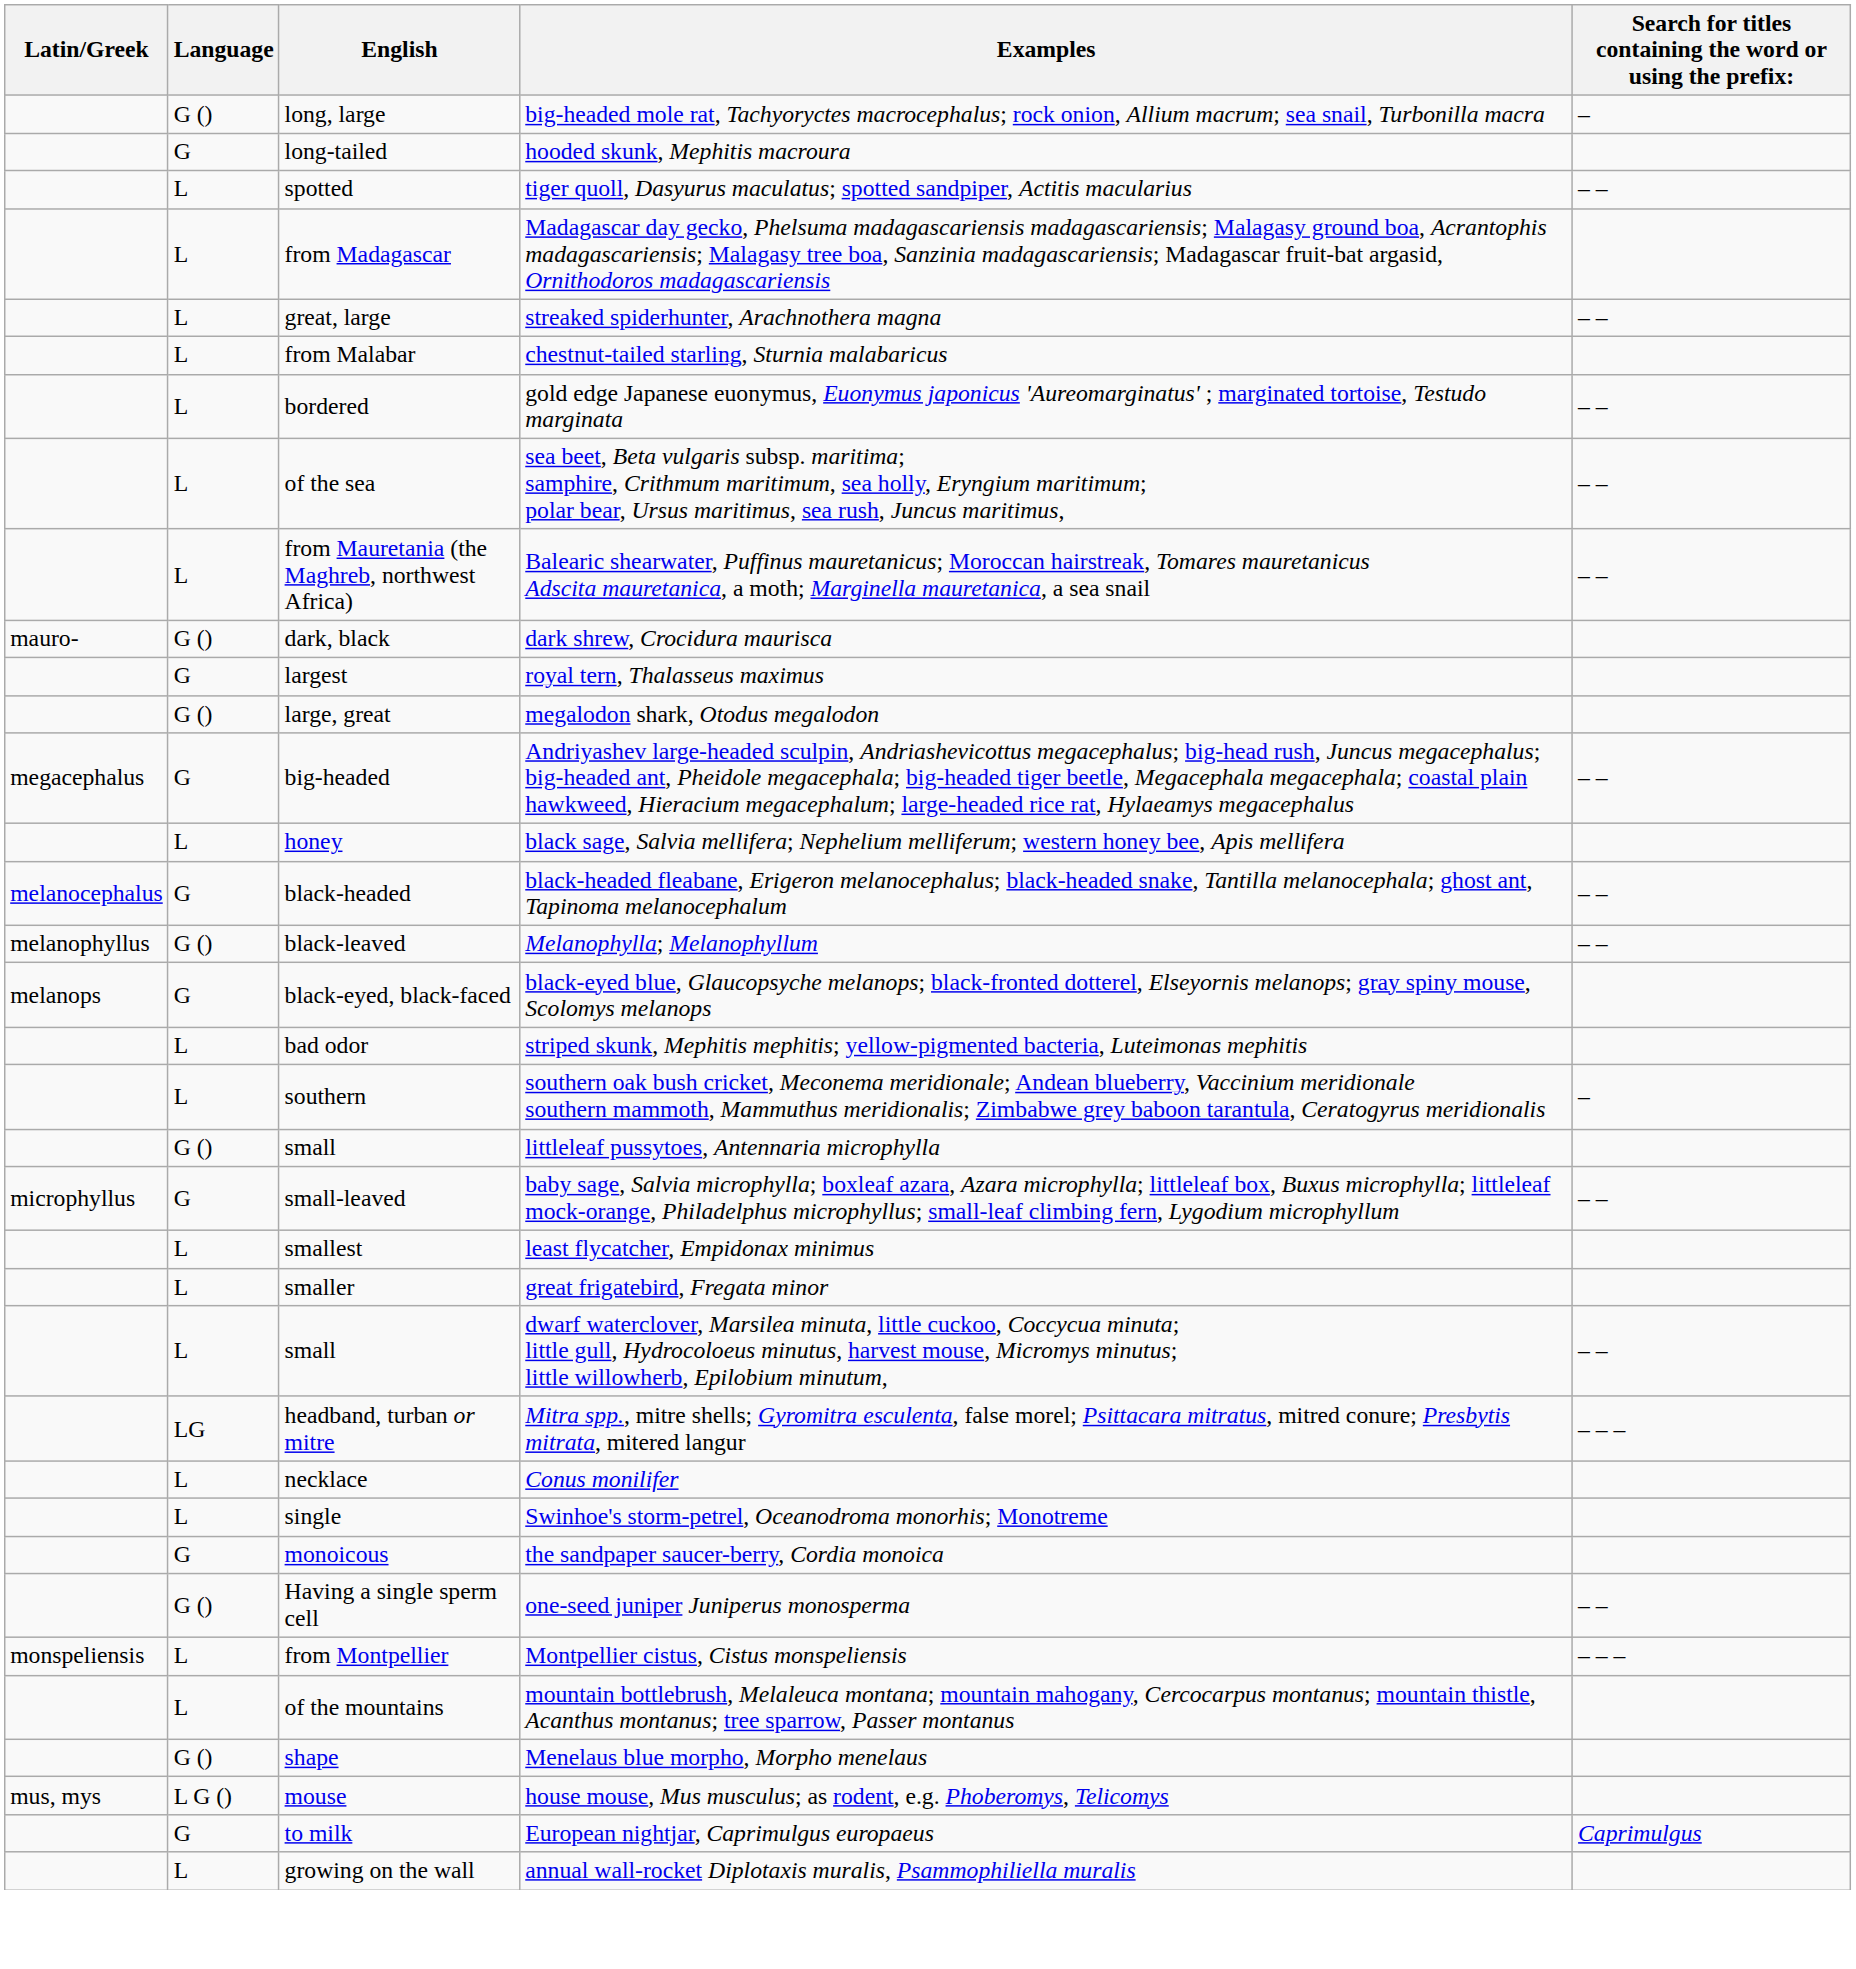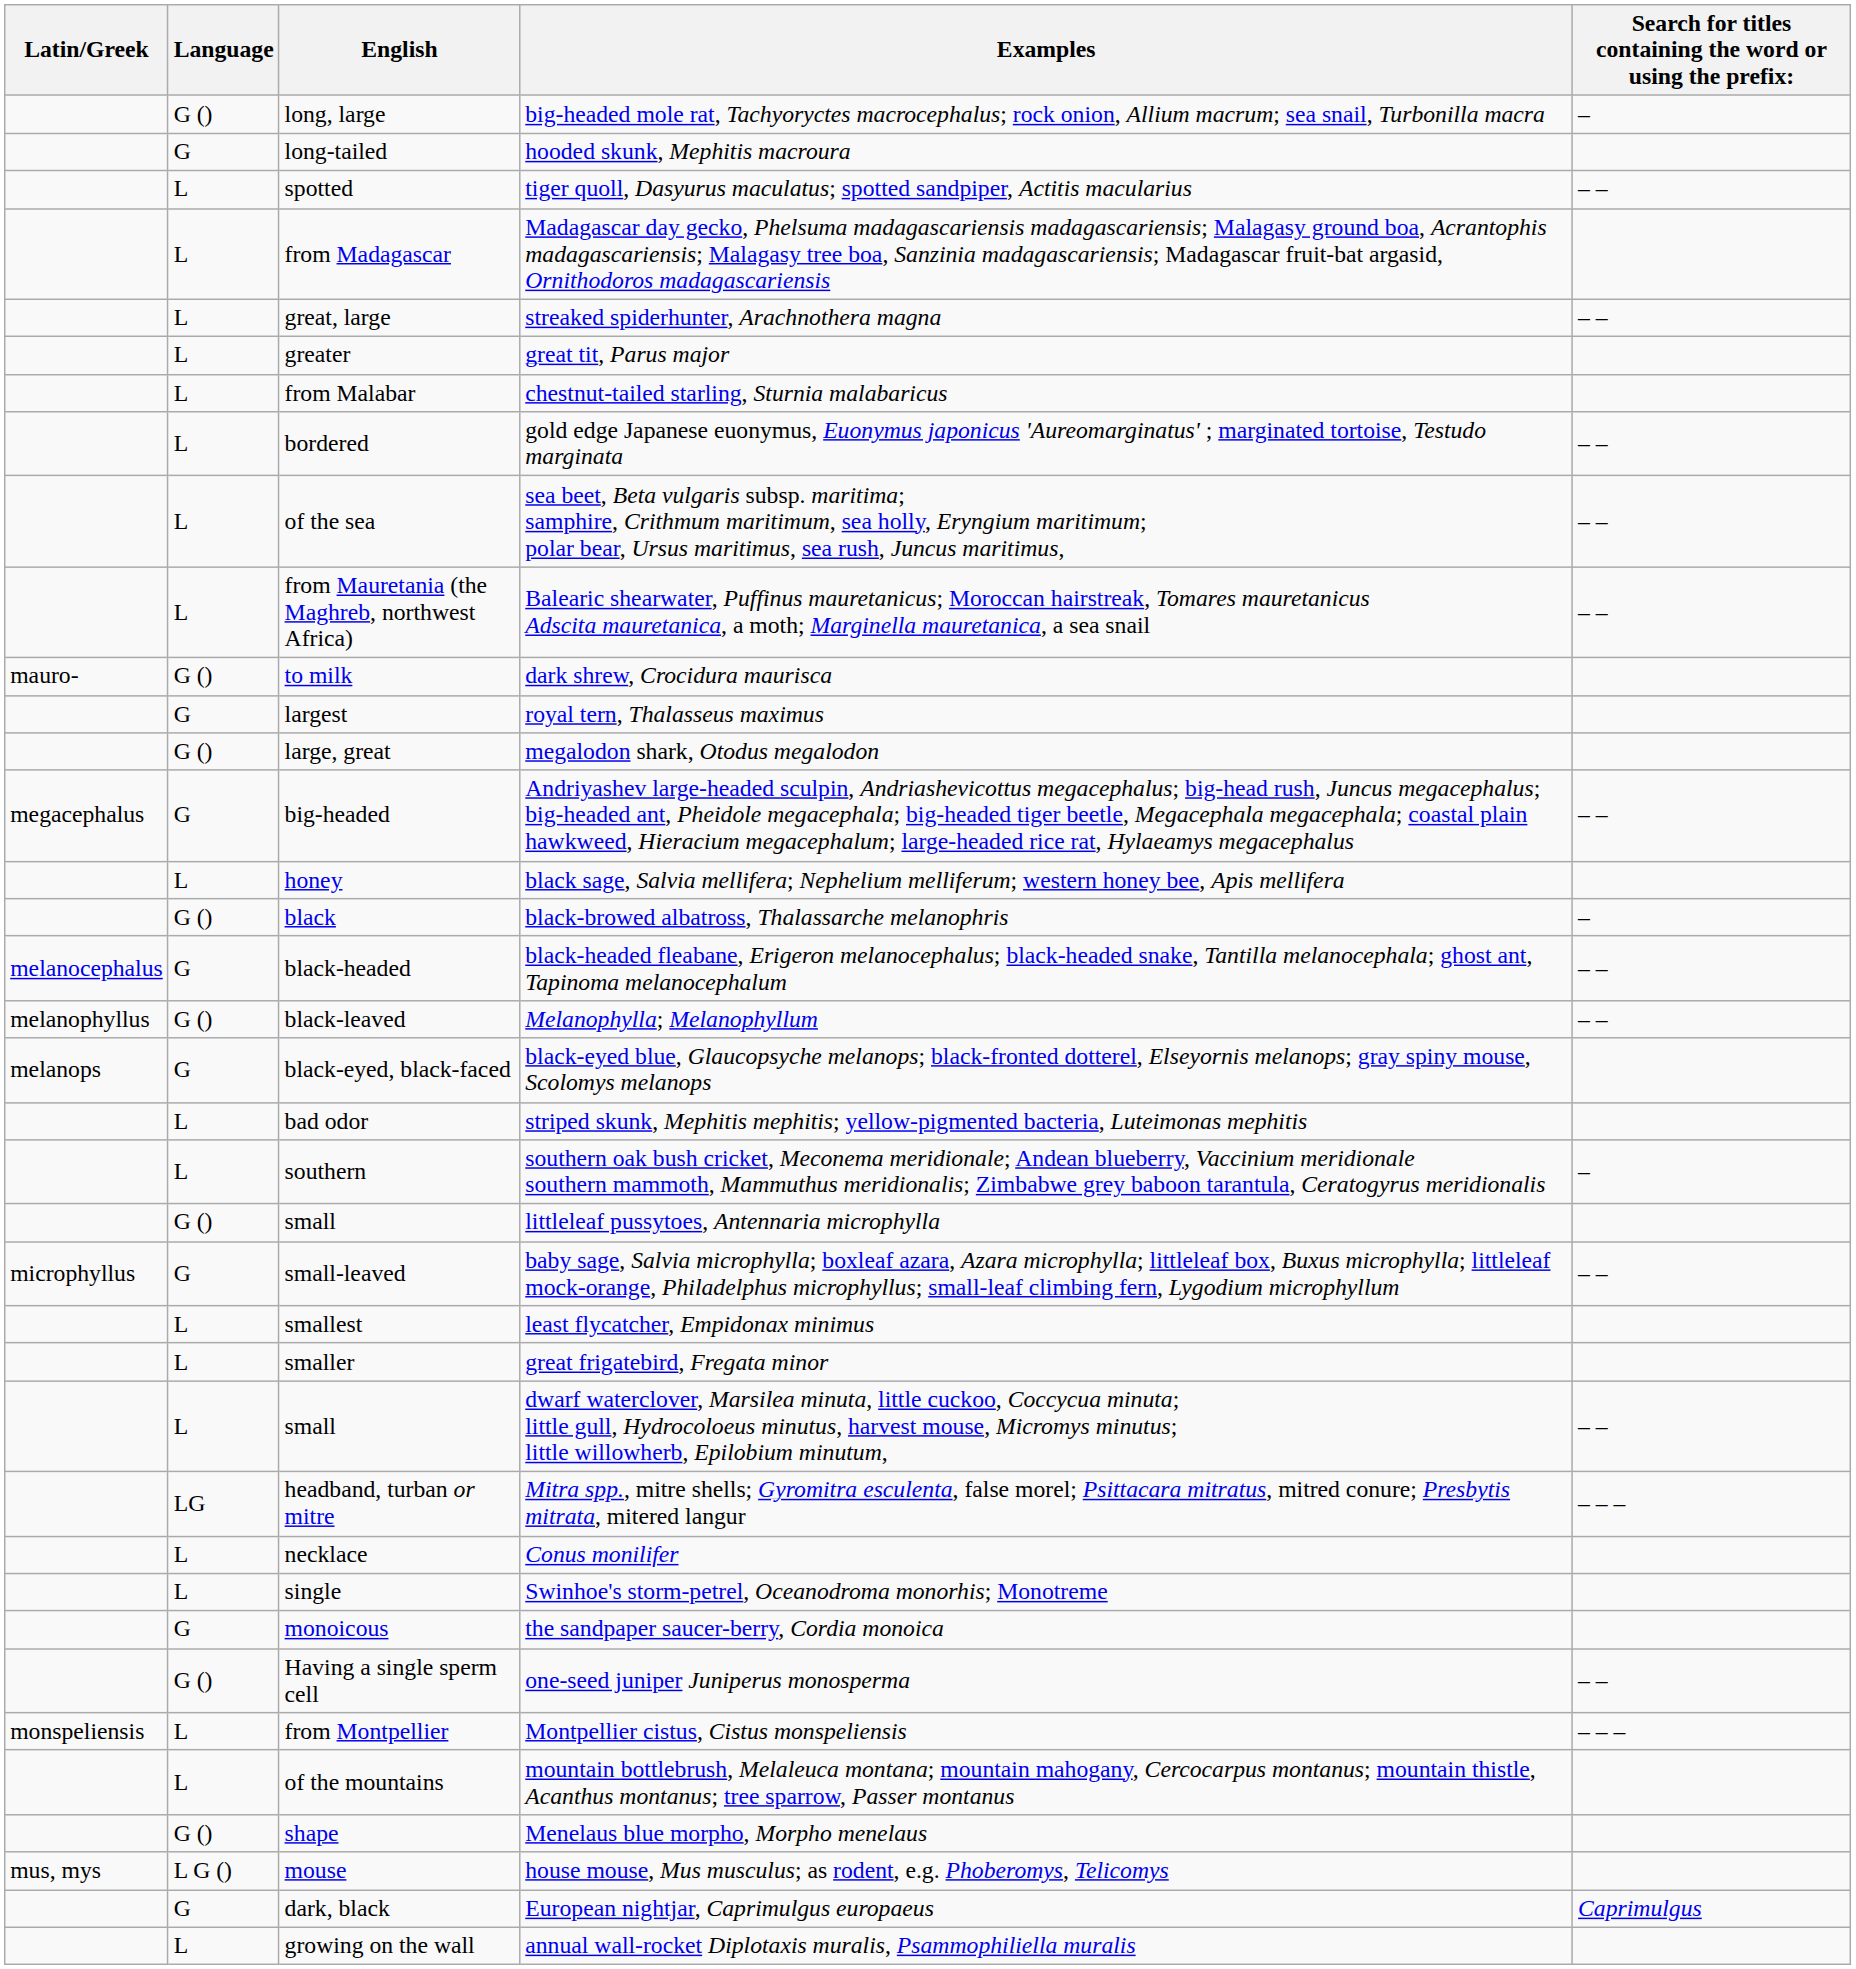 <table class="wikitable">
 <tr>
 <th>Latin/Greek</th>
 <th>Language</th>
 <th>English</th>
 <th>Examples</th>
 <th>Search for titles containing the word or using the prefix:</th>
 </tr>
 <tr>
 <td></td>
 <td>G  ()</td>
 <td>long, large</td>
 <td><a href='#'>big-headed mole rat</a>, <em>Tachyoryctes macrocephalus</em>; <a href='#'>rock onion</a>, <em>Allium macrum</em>; <a href='#'>sea snail</a>, <em>Turbonilla macra</em></td>
 <td> – </td>
 </tr>
 <tr>
 <td></td>
 <td>G</td>
 <td>long-tailed</td>
 <td><a href='#'>hooded skunk</a>, <em>Mephitis macroura</em></td>
 <td></td>
 </tr>
 <tr>
 <td></td>
 <td>L</td>
 <td>spotted</td>
 <td><a href='#'>tiger quoll</a>, <em>Dasyurus maculatus</em>; <a href='#'>spotted sandpiper</a>, <em>Actitis macularius</em></td>
 <td> –  – </td>
 </tr>
 <tr>
 <td></td>
 <td>L</td>
 <td>from <a href='#'>Madagascar</a></td>
 <td><a href='#'>Madagascar day gecko</a>, <em>Phelsuma madagascariensis madagascariensis</em>; <a href='#'>Malagasy ground boa</a>, <em>Acrantophis madagascariensis</em>; <a href='#'>Malagasy tree boa</a>, <em>Sanzinia madagascariensis</em>; Madagascar fruit-bat argasid, <em><a href='#'>Ornithodoros madagascariensis</a></em></td>
 <td></td>
 </tr>
 <tr>
 <td></td>
 <td>L</td>
 <td>great, large</td>
 <td><a href='#'>streaked spiderhunter</a>, <em>Arachnothera magna</em></td>
 <td> –  – </td>
 </tr>
 <tr>
 <td></td>
 <td>L</td>
+<td>greater</td>
+<td><a href='#'>great tit</a>, <em>Parus major</em></td>
+<td></td>
+</tr>
+<tr>
+<td></td>
+<td>L</td>
 <td>from Malabar</td>
 <td><a href='#'>chestnut-tailed starling</a>, <em>Sturnia malabaricus</em></td>
 <td></td>
 </tr>
 <tr>
 <td></td>
 <td>L</td>
 <td>bordered</td>
 <td>gold edge Japanese euonymus, <em><a href='#'>Euonymus japonicus</a> 'Aureomarginatus' </em>; <a href='#'>marginated tortoise</a>, <em>Testudo marginata</em></td>
 <td> –  – </td>
 </tr>
 <tr>
 <td></td>
 <td>L</td>
 <td>of the sea</td>
 <td><a href='#'>sea beet</a>, <em>Beta vulgaris</em> subsp. <em>maritima</em>;<br> <a href='#'>samphire</a>, <em>Crithmum maritimum</em>, <a href='#'>sea holly</a>, <em>Eryngium maritimum</em>;<br> <a href='#'>polar bear</a>, <em>Ursus maritimus</em>, <a href='#'>sea rush</a>, <em>Juncus maritimus</em>,</td>
 <td> –  – </td>
 </tr>
 <tr>
 <td></td>
 <td>L</td>
 <td>from <a href='#'>Mauretania</a> (the <a href='#'>Maghreb</a>, northwest Africa)</td>
 <td><a href='#'>Balearic shearwater</a>, <em>Puffinus mauretanicus</em>; <a href='#'>Moroccan hairstreak</a>, <em>Tomares mauretanicus</em><br><em><a href='#'>Adscita mauretanica</a></em>, a moth; <em><a href='#'>Marginella mauretanica</a></em>, a sea snail</td>
 <td> –  – </td>
 </tr>
 <tr>
 <td>mauro-</td>
 <td>G  ()</td>
-<td>dark, black</td>
+<td><a href='#'>to milk</a></td>
 <td><a href='#'>dark shrew</a>, <em>Crocidura maurisca</em></td>
 <td></td>
 </tr>
 <tr>
 <td></td>
 <td>G</td>
 <td>largest</td>
 <td><a href='#'>royal tern</a>, <em>Thalasseus maximus</em></td>
 <td></td>
 </tr>
 <tr>
 <td></td>
 <td>G  ()</td>
 <td>large, great</td>
 <td><a href='#'>megalodon</a> shark, <em>Otodus megalodon</em></td>
 <td></td>
 </tr>
 <tr>
 <td>megacephalus</td>
 <td>G</td>
 <td>big-headed</td>
 <td><a href='#'>Andriyashev large-headed sculpin</a>, <em>Andriashevicottus megacephalus</em>; <a href='#'>big-head rush</a>, <em>Juncus megacephalus</em>; <a href='#'>big-headed ant</a>, <em>Pheidole megacephala</em>; <a href='#'>big-headed tiger beetle</a>, <em>Megacephala megacephala</em>; <a href='#'>coastal plain hawkweed</a>, <em>Hieracium megacephalum</em>; <a href='#'>large-headed rice rat</a>, <em>Hylaeamys megacephalus</em></td>
 <td> –  – </td>
 </tr>
 <tr>
 <td></td>
 <td>L</td>
 <td><a href='#'>honey</a></td>
 <td><a href='#'>black sage</a>, <em>Salvia mellifera</em>; <em>Nephelium melliferum</em>; <a href='#'>western honey bee</a>, <em>Apis mellifera</em></td>
 <td></td>
+</tr>
+<tr>
+<td></td>
+<td>G  ()</td>
+<td><a href='#'>black</a></td>
+<td><a href='#'>black-browed albatross</a>, <em>Thalassarche melanophris</em></td>
+<td> – </td>
 </tr>
 <tr>
 <td><a href='#'>melanocephalus</a></td>
 <td>G</td>
 <td>black-headed</td>
 <td><a href='#'>black-headed fleabane</a>, <em>Erigeron melanocephalus</em>; <a href='#'>black-headed snake</a>, <em>Tantilla melanocephala</em>; <a href='#'>ghost ant</a>, <em>Tapinoma melanocephalum</em></td>
 <td> –  – </td>
 </tr>
 <tr>
 <td>melanophyllus</td>
 <td>G  ()</td>
 <td>black-leaved</td>
 <td><em><a href='#'>Melanophylla</a></em>; <em><a href='#'>Melanophyllum</a></em></td>
 <td> –  – </td>
 </tr>
 <tr>
 <td>melanops</td>
 <td>G</td>
 <td>black-eyed, black-faced</td>
 <td><a href='#'>black-eyed blue</a>, <em>Glaucopsyche melanops</em>; <a href='#'>black-fronted dotterel</a>, <em>Elseyornis melanops</em>; <a href='#'>gray spiny mouse</a>, <em>Scolomys melanops</em></td>
 <td></td>
 </tr>
 <tr>
 <td></td>
 <td>L</td>
 <td>bad odor</td>
 <td><a href='#'>striped skunk</a>, <em>Mephitis mephitis</em>; <a href='#'>yellow-pigmented bacteria</a>, <em>Luteimonas mephitis</em></td>
 <td></td>
 </tr>
 <tr>
 <td></td>
 <td>L</td>
 <td>southern</td>
 <td><a href='#'>southern oak bush cricket</a>, <em>Meconema meridionale</em>; <a href='#'>Andean blueberry</a>, <em>Vaccinium meridionale</em><br><a href='#'>southern mammoth</a>, <em>Mammuthus meridionalis</em>; <a href='#'>Zimbabwe grey baboon tarantula</a>, <em>Ceratogyrus meridionalis</em></td>
 <td> – </td>
 </tr>
 <tr>
 <td></td>
 <td>G  ()</td>
 <td>small</td>
 <td><a href='#'>littleleaf pussytoes</a>, <em>Antennaria microphylla</em></td>
 <td></td>
 </tr>
 <tr>
 <td>microphyllus</td>
 <td>G</td>
 <td>small-leaved</td>
 <td><a href='#'>baby sage</a>, <em>Salvia microphylla</em>; <a href='#'>boxleaf azara</a>, <em>Azara microphylla</em>; <a href='#'>littleleaf box</a>, <em>Buxus microphylla</em>; <a href='#'>littleleaf mock-orange</a>, <em>Philadelphus microphyllus</em>; <a href='#'>small-leaf climbing fern</a>, <em>Lygodium microphyllum</em></td>
 <td> –  – </td>
 </tr>
 <tr>
 <td></td>
 <td>L</td>
 <td>smallest</td>
 <td><a href='#'>least flycatcher</a>, <em>Empidonax minimus</em></td>
 <td></td>
 </tr>
 <tr>
 <td></td>
 <td>L</td>
 <td>smaller</td>
 <td><a href='#'>great frigatebird</a>, <em>Fregata minor</em></td>
 <td></td>
 </tr>
 <tr>
 <td></td>
 <td>L</td>
 <td>small</td>
 <td><a href='#'>dwarf waterclover</a>, <em>Marsilea minuta</em>, <a href='#'>little cuckoo</a>, <em>Coccycua minuta</em>;<br> <a href='#'>little gull</a>, <em>Hydrocoloeus minutus</em>, <a href='#'>harvest mouse</a>, <em>Micromys minutus</em>;<br> <a href='#'>little willowherb</a>, <em>Epilobium minutum</em>,</td>
 <td> –  – </td>
 </tr>
 <tr>
 <td></td>
 <td>LG</td>
 <td>headband, turban <em>or</em> <a href='#'>mitre</a></td>
 <td><em><a href='#'>Mitra spp.</a></em>, mitre shells; <em><a href='#'>Gyromitra esculenta</a></em>, false morel; <em><a href='#'>Psittacara mitratus</a></em>, mitred conure; <em><a href='#'>Presbytis mitrata</a></em>, mitered langur</td>
 <td> –  –  – </td>
 </tr>
 <tr>
 <td></td>
 <td>L</td>
 <td>necklace</td>
 <td><em><a href='#'>Conus monilifer</a></em></td>
 <td></td>
 </tr>
 <tr>
 <td></td>
 <td>L</td>
 <td>single</td>
 <td><a href='#'>Swinhoe's storm-petrel</a>, <em>Oceanodroma monorhis</em>; <a href='#'>Monotreme</a></td>
 <td></td>
 </tr>
 <tr>
 <td></td>
 <td>G</td>
 <td><a href='#'>monoicous</a></td>
 <td><a href='#'>the sandpaper saucer-berry</a>, <em>Cordia monoica</em></td>
 <td></td>
 </tr>
 <tr>
 <td></td>
 <td>G  ()</td>
 <td>Having a single sperm cell</td>
 <td><a href='#'>one-seed juniper</a> <em>Juniperus monosperma</em></td>
 <td> –  – </td>
 </tr>
 <tr>
 <td>monspeliensis</td>
 <td>L</td>
 <td>from <a href='#'>Montpellier</a></td>
 <td><a href='#'>Montpellier cistus</a>, <em>Cistus monspeliensis</em></td>
 <td> –  –  – </td>
 </tr>
 <tr>
 <td></td>
 <td>L </td>
 <td>of the mountains</td>
 <td><a href='#'>mountain bottlebrush</a>, <em>Melaleuca montana</em>; <a href='#'>mountain mahogany</a>, <em>Cercocarpus montanus</em>; <a href='#'>mountain thistle</a>, <em>Acanthus montanus</em>; <a href='#'>tree sparrow</a>, <em>Passer montanus</em></td>
 <td></td>
 </tr>
 <tr>
 <td></td>
 <td>G  ()</td>
 <td><a href='#'>shape</a></td>
 <td><a href='#'>Menelaus blue morpho</a>, <em>Morpho menelaus</em></td>
 <td></td>
 </tr>
 <tr>
 <td>mus, mys</td>
 <td>L  G  ()</td>
 <td><a href='#'>mouse</a></td>
 <td><a href='#'>house mouse</a>, <em>Mus musculus</em>; as <a href='#'>rodent</a>, e.g. <em><a href='#'>Phoberomys</a></em>, <em><a href='#'>Telicomys</a></em></td>
 <td></td>
 </tr>
 <tr>
 <td></td>
 <td>G</td>
-<td><a href='#'>to milk</a></td>
+<td>dark, black</td>
 <td><a href='#'>European nightjar</a>, <em>Caprimulgus europaeus</em></td>
 <td><em><a href='#'>Caprimulgus</a></em></td>
 </tr>
 <tr>
 <td></td>
 <td>L</td>
 <td>growing on the wall</td>
 <td><a href='#'>annual wall-rocket</a> <em>Diplotaxis muralis</em>, <em><a href='#'>Psammophiliella muralis</a></em></td>
 <td></td>
 </tr>
 </table>
